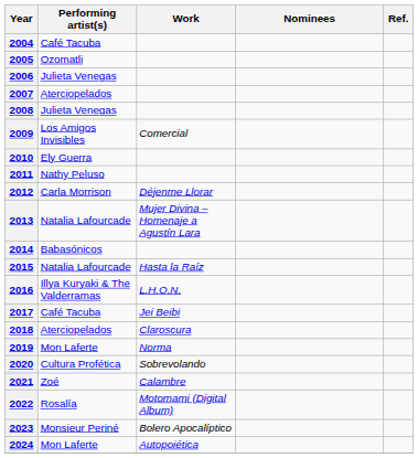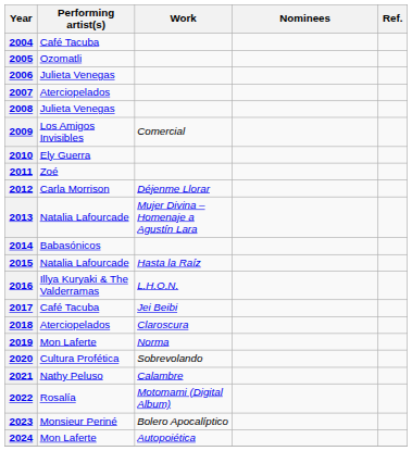 <table class="wikitable plainrowheaders sortable">
 <tr>
 <th scope="col" width="5%">Year</th>
 <th scope="col" width="20%">Performing artist(s)</th>
 <th scope="col" width="20%">Work</th>
 <th scope="col" class="unsortable" width="30%">Nominees</th>
 <th scope="col" class="unsortable" width="5%">Ref.</th>
 </tr>
 <tr>
 <th scope="row" style="text-align:center;"><a href='#'><strong>2004</strong></a></th>
 <td scope="row"><a href='#'>Café Tacuba</a></td>
 <td scope="row"></td>
 <td scope="row"></td>
 <td style="text-align:center;"></td>
 </tr>
 <tr>
 <th scope="row" style="text-align:center;"><a href='#'><strong>2005</strong></a></th>
 <td scope="row"><a href='#'>Ozomatli</a></td>
 <td scope="row"></td>
 <td scope="row"></td>
 <td style="text-align:center;"></td>
 </tr>
 <tr>
 <th scope="row" style="text-align:center;"><a href='#'><strong>2006</strong></a></th>
 <td scope="row"><a href='#'>Julieta Venegas</a></td>
 <td scope="row"></td>
 <td scope="row"></td>
 <td style="text-align:center;"></td>
 </tr>
 <tr>
 <th scope="row" style="text-align:center;"><a href='#'><strong>2007</strong></a></th>
 <td scope="row"><a href='#'>Aterciopelados</a></td>
 <td scope="row"></td>
 <td scope="row"></td>
 <td style="text-align:center;"></td>
 </tr>
 <tr>
 <th scope="row" style="text-align:center;"><a href='#'><strong>2008</strong></a></th>
 <td scope="row"><a href='#'>Julieta Venegas</a></td>
 <td scope="row"></td>
 <td scope="row"></td>
 <td style="text-align:center;"></td>
 </tr>
 <tr>
 <th scope="row" style="text-align:center;"><a href='#'><strong>2009</strong></a></th>
 <td scope="row"><a href='#'>Los Amigos Invisibles</a></td>
 <td scope="row"><em>Comercial</em></td>
 <td scope="row"></td>
 <td style="text-align:center;"></td>
 </tr>
 <tr>
 <th scope="row" style="text-align:center;"><a href='#'><strong>2010</strong></a></th>
 <td scope="row"><a href='#'>Ely Guerra</a></td>
 <td scope="row"></td>
 <td scope="row"></td>
 <td style="text-align:center;"></td>
 </tr>
 <tr>
 <th scope="row" style="text-align:center;"><a href='#'><strong>2011</strong></a></th>
-<td scope="row"><a href='#'>Nathy Peluso</a></td>
+<td scope="row"><a href='#'>Zoé</a></td>
 <td scope="row"></td>
 <td scope="row"></td>
 <td style="text-align:center;"></td>
 </tr>
 <tr>
 <th scope="row" style="text-align:center;"><a href='#'><strong>2012</strong></a></th>
 <td scope="row"><a href='#'>Carla Morrison</a></td>
 <td scope="row"><em><a href='#'>Déjenme Llorar</a></em></td>
 <td scope="row"></td>
 <td style="text-align:center;"></td>
 </tr>
 <tr>
 <th scope="row" style="text-align:center;"><a href='#'><strong>2013</strong></a></th>
 <td scope="row"><a href='#'>Natalia Lafourcade</a></td>
 <td scope="row"><em><a href='#'>Mujer Divina – Homenaje a Agustín Lara</a></em></td>
 <td scope="row"></td>
 <td style="text-align:center;"></td>
 </tr>
 <tr>
 <th scope="row" style="text-align:center;"><a href='#'><strong>2014</strong></a></th>
 <td scope="row"><a href='#'>Babasónicos</a></td>
 <td scope="row"></td>
 <td scope="row"></td>
 <td></td>
 </tr>
 <tr>
 <th scope="row" style="text-align:center;"><a href='#'><strong>2015</strong></a></th>
 <td scope="row"><a href='#'>Natalia Lafourcade</a></td>
 <td scope="row"><em><a href='#'>Hasta la Raíz</a></em></td>
 <td scope="row"></td>
 <td></td>
 </tr>
 <tr>
 <th scope="row" style="text-align:center;"><a href='#'><strong>2016</strong></a></th>
 <td scope="row"><a href='#'>Illya Kuryaki & The Valderramas</a></td>
 <td scope="row"><em><a href='#'>L.H.O.N.</a></em></td>
 <td scope="row"></td>
 <td></td>
 </tr>
 <tr>
 <th style="text-align:center;" scope="row"><a href='#'><strong>2017</strong></a></th>
 <td><a href='#'>Café Tacuba</a></td>
 <td><em><a href='#'>Jei Beibi</a></em></td>
 <td></td>
 <td></td>
 </tr>
 <tr>
 <th style="text-align:center;" scope="row"><a href='#'><strong>2018</strong></a></th>
 <td scope="row"><a href='#'>Aterciopelados</a></td>
 <td scope="row"><em><a href='#'>Claroscura</a></em></td>
 <td scope="row"></td>
 <td></td>
 </tr>
 <tr>
 <th style="text-align:center;" scope="row"><a href='#'><strong>2019</strong></a></th>
 <td scope="row"><a href='#'>Mon Laferte</a></td>
 <td scope="row"><em><a href='#'>Norma</a></em></td>
 <td scope="row"></td>
 <td></td>
 </tr>
 <tr>
 <th style="text-align:center;" scope="row"><a href='#'><strong>2020</strong></a></th>
 <td scope="row"><a href='#'>Cultura Profética</a></td>
 <td scope="row"><em>Sobrevolando</em></td>
 <td scope="row"></td>
 <td></td>
 </tr>
 <tr>
 <th style="text-align:center;" scope="row"><a href='#'><strong>2021</strong></a></th>
-<td scope="row"><a href='#'>Zoé</a></td>
+<td scope="row"><a href='#'>Nathy Peluso</a></td>
 <td scope="row"><em><a href='#'>Calambre</a></em></td>
 <td scope="row"></td>
 <td></td>
 </tr>
 <tr>
 <th style="text-align:center;" scope="row"><a href='#'><strong>2022</strong></a></th>
 <td><a href='#'>Rosalía</a></td>
 <td Motomami><em><a href='#'>Motomami (Digital Album)</a></em></td>
 <td></td>
 <td style="text-align:center;"></td>
 </tr>
 <tr>
 <th style="text-align:center;" scope="row"><a href='#'><strong>2023</strong></a></th>
 <td><a href='#'>Monsieur Periné</a></td>
 <td><em>Bolero Apocalíptico</em></td>
 <td></td>
 <td style="text-align:center;"></td>
 </tr>
 <tr>
 <th style="text-align:center;" scope="row"><a href='#'><strong>2024</strong></a></th>
 <td><a href='#'>Mon Laferte</a></td>
 <td><em><a href='#'>Autopoiética</a></em></td>
 <td></td>
 <td align="center"></td>
 </tr>
 <tr>
 </tr>
 </table>
